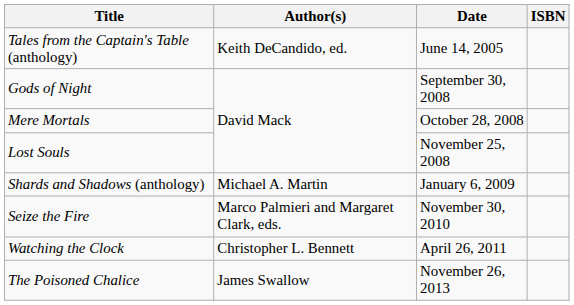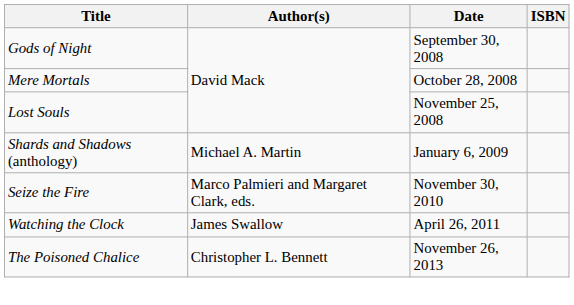 <table class="wikitable">
 <tr>
 <th>Title</th>
 <th>Author(s)</th>
 <th>Date</th>
 <th>ISBN</th>
-</tr>
-<tr>
-<td><em>Tales from the Captain's Table</em> (anthology)</td>
-<td>Keith DeCandido, ed.</td>
-<td>June 14, 2005</td>
-<td></td>
 </tr>
 <tr>
 <td><em>Gods of Night</em></td>
 <td rowspan="3">David Mack</td>
 <td>September 30, 2008</td>
 <td></td>
 </tr>
 <tr>
 <td><em>Mere Mortals</em></td>
 <td>October 28, 2008</td>
 <td></td>
 </tr>
 <tr>
 <td><em>Lost Souls</em></td>
 <td>November 25, 2008</td>
 <td></td>
 </tr>
 <tr>
 <td><em>Shards and Shadows</em> (anthology)</td>
 <td>Michael A. Martin</td>
 <td>January 6, 2009</td>
 <td></td>
 </tr>
 <tr>
 <td><em>Seize the Fire</em></td>
 <td>Marco Palmieri and Margaret Clark, eds.</td>
 <td>November 30, 2010</td>
 <td></td>
 </tr>
 <tr>
 <td><em>Watching the Clock</em></td>
-<td>Christopher L. Bennett</td>
+<td>James Swallow</td>
 <td>April 26, 2011</td>
 <td></td>
 </tr>
 <tr>
 <td><em>The Poisoned Chalice</em></td>
-<td>James Swallow</td>
+<td>Christopher L. Bennett</td>
 <td>November 26, 2013</td>
 <td></td>
 </tr>
 </table>
